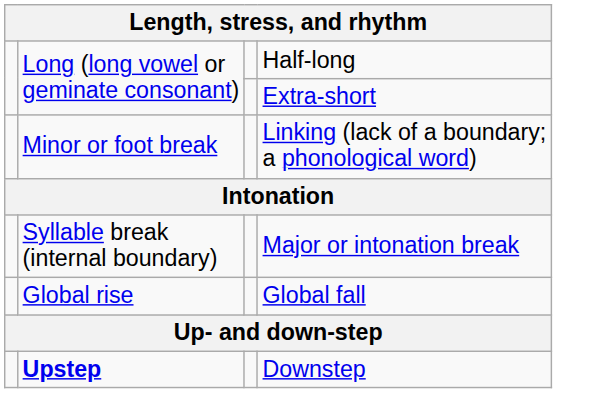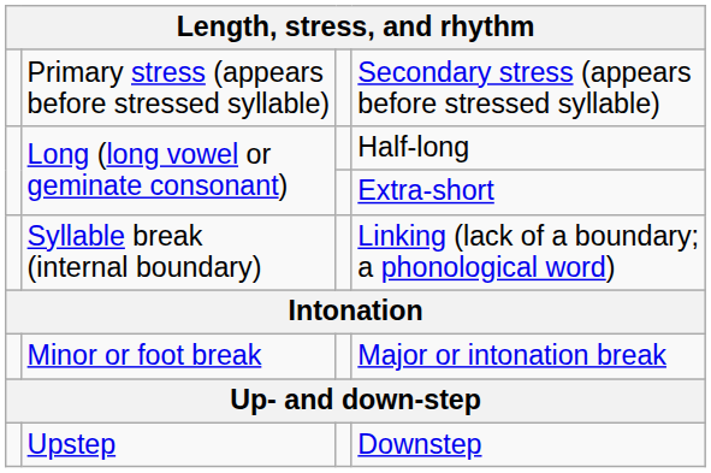 <table class="wikitable">
 <tr>
 <th colspan=4>Length, stress, and rhythm</th>
+</tr>
+<tr>
+<td style="text-align:center; font-size:larger;"></td>
+<td>Primary <a href='#'>stress</a> (appears<br> before stressed syllable)</td>
+<td style="text-align:center; font-size:larger;"></td>
+<td><a href='#'>Secondary stress</a> (appears<br> before stressed syllable)</td>
 </tr>
 <tr>
 <td rowspan=2 style="text-align:center; font-size:larger;"></td>
 <td rowspan=2><a href='#'>Long</a> (<a href='#'>long vowel</a> or<br><a href='#'>geminate consonant</a>)</td>
 <td style="text-align:center; font-size:larger;"></td>
 <td>Half-long</td>
 </tr>
 <tr>
 <td style="text-align:center; font-size:larger;"></td>
 <td><a href='#'>Extra-short</a></td>
 </tr>
 <tr>
 <td style="text-align:center; font-size:larger;"><br></td>
-<td><a href='#'>Minor or foot break</a></td>
+<td><a href='#'>Syllable</a> break <br>(internal boundary)</td>
 <td style="text-align:center; font-size:larger;"></td>
 <td><a href='#'>Linking</a> (lack of a boundary; <br>a <a href='#'>phonological word</a>)</td>
 </tr>
 <tr>
 <th colspan=4>Intonation</th>
 </tr>
 <tr>
 <td style="text-align:center; font-size:larger;"><strong></strong></td>
-<td><a href='#'>Syllable</a> break <br>(internal boundary)</td>
+<td><a href='#'>Minor or foot break</a></td>
 <td style="text-align:center; font-size:larger;"><strong></strong></td>
 <td><a href='#'>Major or intonation break</a></td>
-</tr>
-<tr>
-<td style="text-align:center;font-size:larger;"></td>
-<td><a href='#'>Global rise</a></td>
-<td style="text-align:center;font-size:larger;"></td>
-<td><a href='#'>Global fall</a></td>
 </tr>
 <tr>
 <th colspan=4>Up- and down-step</th>
 </tr>
 <tr>
 <td style="text-align:center; font-size:larger;"></td>
-<td><strong><a href='#'>Upstep</a></strong></td>
+<td><a href='#'>Upstep</a></td>
 <td style="text-align:center; font-size:larger;"></td>
 <td><a href='#'>Downstep</a></td>
 </tr>
 </table>
